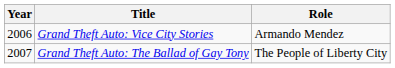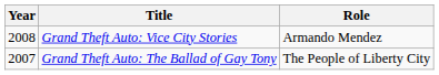 <table class = "wikitable sortable">
 <tr>
 <th>Year</th>
 <th>Title</th>
 <th>Role</th>
 </tr>
 <tr>
-<td>2006</td>
+<td>2008</td>
 <td><em><a href='#'>Grand Theft Auto: Vice City Stories</a></em></td>
 <td>Armando Mendez</td>
 </tr>
 <tr>
 <td>2007</td>
 <td><em><a href='#'>Grand Theft Auto: The Ballad of Gay Tony</a></em></td>
 <td>The People of Liberty City</td>
 </tr>
 </table>
